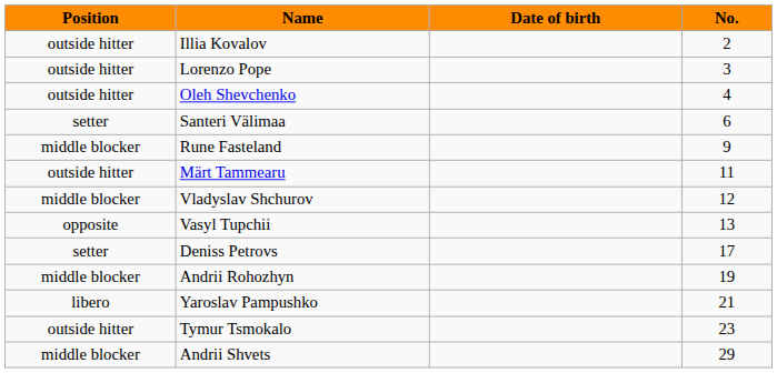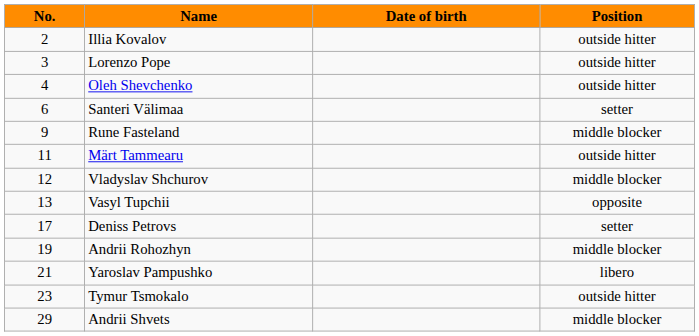 <table class="wikitable sortable" style="font-size:100%; text-align:center;">
 <tr>
-<th style="width:10em; color:#000000; background-color:#FF8C00">Position</th>
+<th style="width:5em; color:#000000; background-color:#FF8C00">No.</th>
 <th style="width:15em; color:#000000; background-color:#FF8C00">Name</th>
 <th style="width:15em; color:#000000; background-color:#FF8C00">Date of birth</th>
-<th style="width:5em; color:#000000; background-color:#FF8C00">No.</th>
+<th style="width:10em; color:#000000; background-color:#FF8C00">Position</th>
 </tr>
 <tr>
-<td>outside hitter</td>
+<td>2</td>
 <td align=left> Illia Kovalov</td>
 <td align=right></td>
-<td>2</td>
+<td>outside hitter</td>
 </tr>
 <tr>
-<td>outside hitter</td>
+<td>3</td>
 <td align=left> Lorenzo Pope</td>
 <td align=right></td>
-<td>3</td>
+<td>outside hitter</td>
 </tr>
 <tr>
-<td>outside hitter</td>
+<td>4</td>
 <td align=left> <a href='#'>Oleh Shevchenko</a></td>
 <td align=right></td>
-<td>4</td>
+<td>outside hitter</td>
 </tr>
 <tr>
-<td>setter</td>
+<td>6</td>
 <td align=left> Santeri Välimaa</td>
 <td align=right></td>
-<td>6</td>
+<td>setter</td>
 </tr>
 <tr>
-<td>middle blocker</td>
+<td>9</td>
 <td align=left> Rune Fasteland</td>
 <td align=right></td>
-<td>9</td>
+<td>middle blocker</td>
 </tr>
 <tr>
-<td>outside hitter</td>
+<td>11</td>
 <td align=left> <a href='#'>Märt Tammearu</a></td>
 <td align=right></td>
-<td>11</td>
+<td>outside hitter</td>
 </tr>
 <tr>
-<td>middle blocker</td>
+<td>12</td>
 <td align=left> Vladyslav Shchurov</td>
 <td align=right></td>
-<td>12</td>
+<td>middle blocker</td>
 </tr>
 <tr>
-<td>opposite</td>
+<td>13</td>
 <td align=left> Vasyl Tupchii</td>
 <td align=right></td>
-<td>13</td>
+<td>opposite</td>
 </tr>
 <tr>
-<td>setter</td>
+<td>17</td>
 <td align=left> Deniss Petrovs</td>
 <td align=right></td>
-<td>17</td>
+<td>setter</td>
 </tr>
 <tr>
-<td>middle blocker</td>
+<td>19</td>
 <td align=left> Andrii Rohozhyn</td>
 <td align=right></td>
-<td>19</td>
+<td>middle blocker</td>
 </tr>
 <tr>
-<td>libero</td>
+<td>21</td>
 <td align=left> Yaroslav Pampushko</td>
 <td align=right></td>
-<td>21</td>
+<td>libero</td>
 </tr>
 <tr>
-<td>outside hitter</td>
+<td>23</td>
 <td align=left> Tymur Tsmokalo</td>
 <td align=right></td>
-<td>23</td>
+<td>outside hitter</td>
 </tr>
 <tr>
-<td>middle blocker</td>
+<td>29</td>
 <td align=left> Andrii Shvets</td>
 <td align=right></td>
-<td>29</td>
+<td>middle blocker</td>
 </tr>
 </table>
